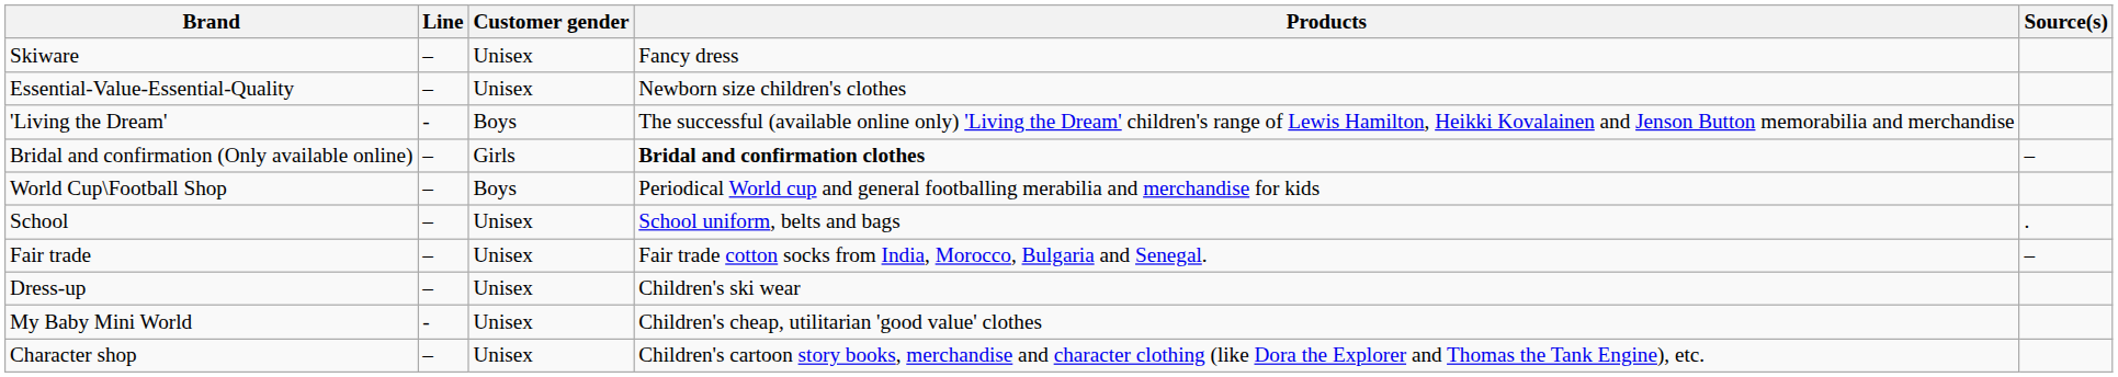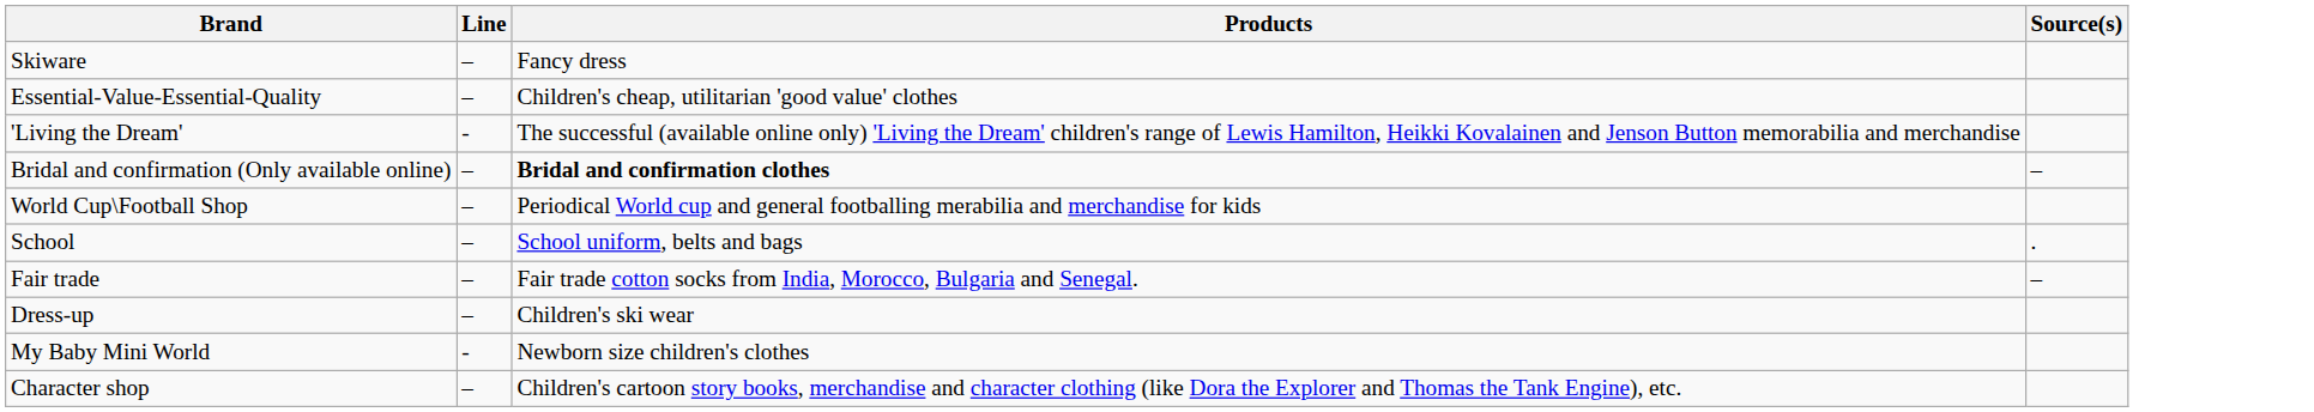 <table class="wikitable">
 <tr>
 <th>Brand</th>
 <th>Line</th>
-<th>Customer gender</th>
 <th>Products</th>
 <th>Source(s)</th>
 </tr>
 <tr>
 <td>Skiware</td>
 <td>–</td>
-<td>Unisex</td>
 <td>Fancy dress</td>
 <td></td>
 </tr>
 <tr>
 <td>Essential-Value-Essential-Quality</td>
 <td>–</td>
-<td>Unisex</td>
-<td>Newborn size children's clothes</td>
+<td>Children's cheap, utilitarian 'good value' clothes</td>
 <td></td>
 </tr>
 <tr>
 <td>'Living the Dream'</td>
 <td>-</td>
-<td>Boys</td>
 <td>The successful (available online only) <a href='#'>'Living the Dream'</a> children's range of <a href='#'>Lewis Hamilton</a>, <a href='#'>Heikki Kovalainen</a> and <a href='#'>Jenson Button</a> memorabilia and merchandise</td>
 <td></td>
 </tr>
 <tr>
 <td>Bridal and confirmation (Only available online)</td>
 <td>–</td>
-<td>Girls</td>
 <td><strong>Bridal and confirmation clothes</strong></td>
 <td>–</td>
 </tr>
 <tr>
 <td>World Cup\Football Shop</td>
 <td>–</td>
-<td>Boys</td>
 <td>Periodical <a href='#'>World cup</a> and general footballing merabilia and <a href='#'>merchandise</a> for kids</td>
 <td></td>
 </tr>
 <tr>
 <td>School</td>
 <td>–</td>
-<td>Unisex</td>
 <td><a href='#'>School uniform</a>, belts and bags</td>
 <td>.</td>
 </tr>
 <tr>
 <td>Fair trade</td>
 <td>–</td>
-<td>Unisex</td>
 <td>Fair trade <a href='#'>cotton</a> socks from <a href='#'>India</a>, <a href='#'>Morocco</a>, <a href='#'>Bulgaria</a> and <a href='#'>Senegal</a>.</td>
 <td>–</td>
 </tr>
 <tr>
 <td>Dress-up</td>
 <td>–</td>
-<td>Unisex</td>
 <td>Children's ski wear</td>
 <td></td>
 </tr>
 <tr>
 <td>My Baby Mini World</td>
 <td>-</td>
-<td>Unisex</td>
-<td>Children's cheap, utilitarian 'good value' clothes</td>
+<td>Newborn size children's clothes</td>
 <td></td>
 </tr>
 <tr>
 <td>Character shop</td>
 <td>–</td>
-<td>Unisex</td>
 <td>Children's cartoon <a href='#'>story books</a>, <a href='#'>merchandise</a> and <a href='#'>character clothing</a> (like <a href='#'>Dora the Explorer</a> and <a href='#'>Thomas the Tank Engine</a>), etc.</td>
 <td></td>
 </tr>
 </table>
